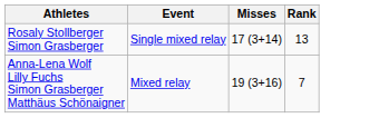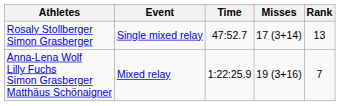 <table class="wikitable" style="font-size:90%">
 <tr>
 <th>Athletes</th>
 <th>Event</th>
+<th>Time</th>
 <th>Misses</th>
 <th>Rank</th>
 </tr>
 <tr align=center>
 <td align=left><a href='#'>Rosaly Stollberger</a><br><a href='#'>Simon Grasberger</a></td>
 <td align=left><a href='#'>Single mixed relay</a></td>
+<td>47:52.7</td>
 <td>17 (3+14)</td>
 <td>13</td>
 </tr>
 <tr align=center>
 <td align=left><a href='#'>Anna-Lena Wolf</a><br><a href='#'>Lilly Fuchs</a><br><a href='#'>Simon Grasberger</a><br><a href='#'>Matthäus Schönaigner</a></td>
 <td align=left><a href='#'>Mixed relay</a></td>
+<td>1:22:25.9</td>
 <td>19 (3+16)</td>
 <td>7</td>
 </tr>
 </table>
